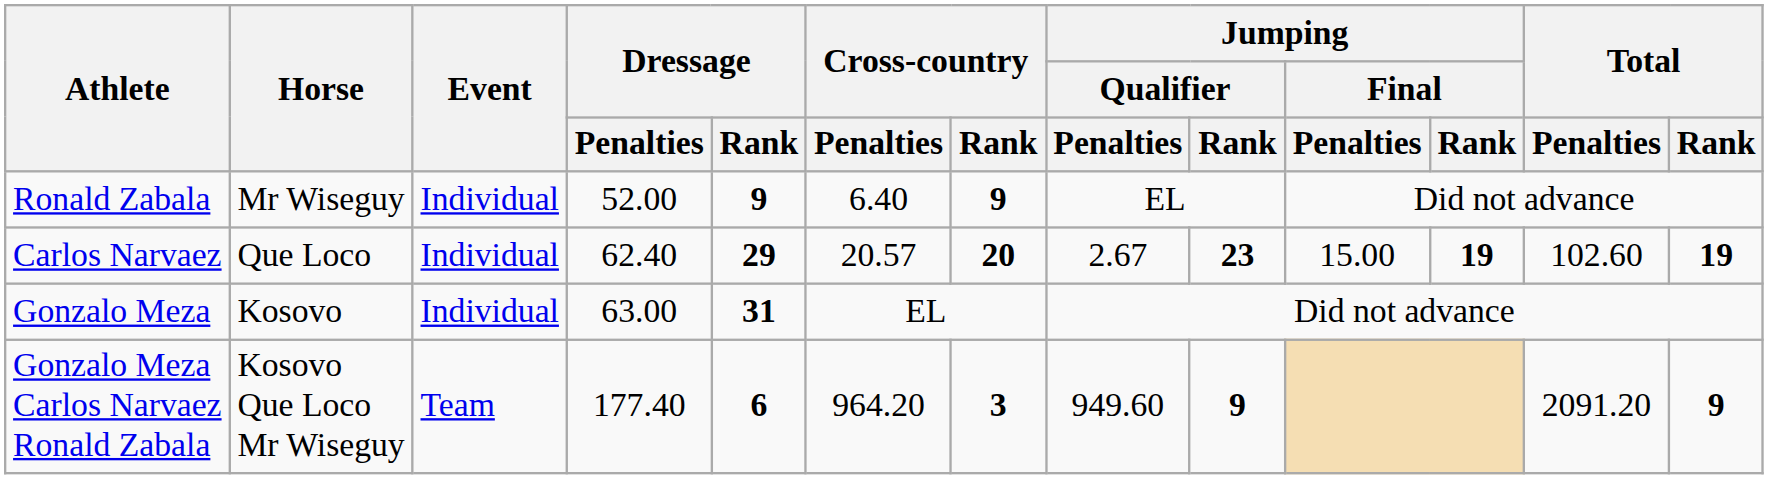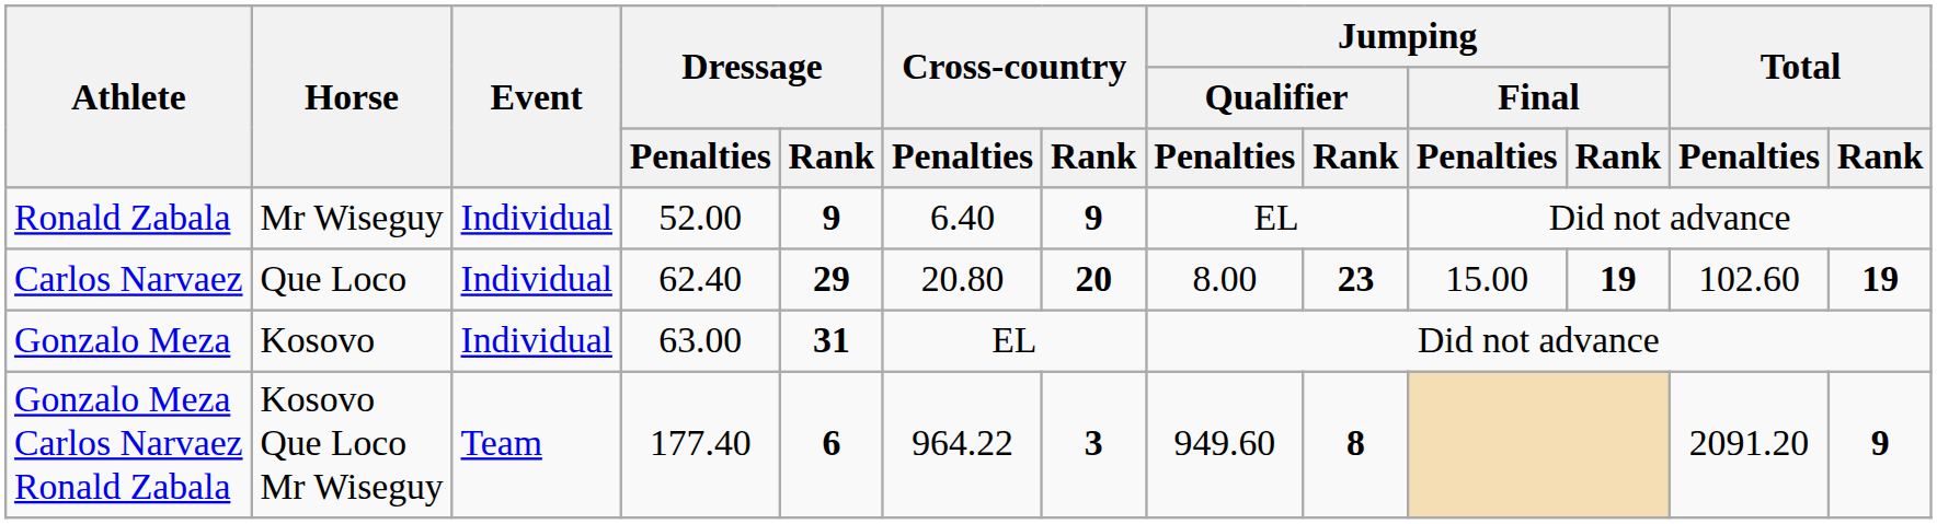 <table class="wikitable" border="1" style="font-size:90%">
 <tr>
 <th rowspan=3>Athlete</th>
 <th rowspan=3>Horse</th>
 <th rowspan=3>Event</th>
 <th colspan=2 rowspan=2>Dressage</th>
 <th colspan=2 rowspan=2>Cross-country</th>
 <th colspan=4>Jumping</th>
 <th colspan=2 rowspan=2>Total</th>
 </tr>
 <tr>
 <th colspan=2>Qualifier</th>
 <th colspan=2>Final</th>
 </tr>
 <tr>
 <th>Penalties</th>
 <th>Rank</th>
 <th>Penalties</th>
 <th>Rank</th>
 <th>Penalties</th>
 <th>Rank</th>
 <th>Penalties</th>
 <th>Rank</th>
 <th>Penalties</th>
 <th>Rank</th>
 </tr>
 <tr>
 <td><a href='#'>Ronald Zabala</a></td>
 <td>Mr Wiseguy</td>
 <td><a href='#'>Individual</a></td>
 <td align=center>52.00</td>
 <td align=center><strong>9</strong></td>
 <td align=center>6.40</td>
 <td align=center><strong>9</strong></td>
 <td align=center colspan=2>EL</td>
 <td align=center colspan="7">Did not advance</td>
 </tr>
 <tr>
 <td><a href='#'>Carlos Narvaez</a></td>
 <td>Que Loco</td>
 <td><a href='#'>Individual</a></td>
 <td align=center>62.40</td>
 <td align=center><strong>29</strong></td>
-<td align=center>20.57</td>
+<td align=center>20.80</td>
 <td align=center><strong>20</strong></td>
-<td align=center>2.67</td>
+<td align=center>8.00</td>
 <td align=center><strong>23</strong></td>
 <td align=center>15.00</td>
 <td align=center><strong>19</strong></td>
 <td align=center>102.60</td>
 <td align=center><strong>19</strong></td>
 </tr>
 <tr>
 <td><a href='#'>Gonzalo Meza</a></td>
 <td>Kosovo</td>
 <td><a href='#'>Individual</a></td>
 <td align=center>63.00</td>
 <td align=center><strong>31</strong></td>
 <td align=center colspan=2>EL</td>
 <td align=center colspan="7">Did not advance</td>
 </tr>
 <tr>
 <td><a href='#'>Gonzalo Meza</a><br><a href='#'>Carlos Narvaez</a><br><a href='#'>Ronald Zabala</a></td>
 <td>Kosovo<br>Que Loco<br>Mr Wiseguy</td>
 <td><a href='#'>Team</a></td>
 <td align=center>177.40</td>
 <td align=center><strong>6</strong></td>
-<td align=center>964.20</td>
+<td align=center>964.22</td>
 <td align=center><strong>3</strong></td>
 <td align=center>949.60</td>
-<td align=center><strong>9</strong></td>
+<td align=center><strong>8</strong></td>
 <td align=center colspan=2 bgcolor=wheat></td>
 <td align=center>2091.20</td>
 <td align=center><strong>9</strong></td>
 </tr>
 </table>
